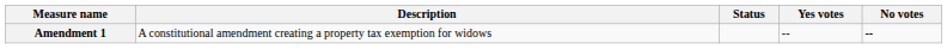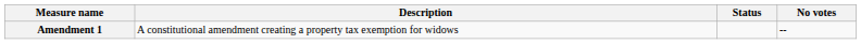 <table class="wikitable sortable plainrowheaders" style="width:100%">
 <tr>
 <th scope="col">Measure name</th>
 <th class="unsortable" scope="col">Description</th>
 <th scope="col">Status</th>
-<th scope="col">Yes votes</th>
 <th scope="col">No votes</th>
 </tr>
 <tr>
 <th scope="row">Amendment 1</th>
 <td>A constitutional amendment creating a property tax exemption for widows</td>
 <td></td>
-<td>--</td>
 <td><strong>--</strong></td>
 </tr>
 </table>
